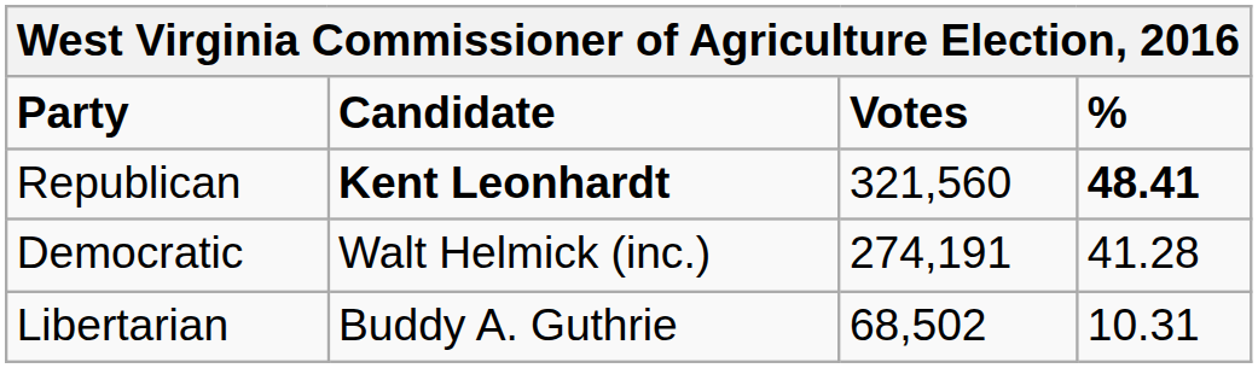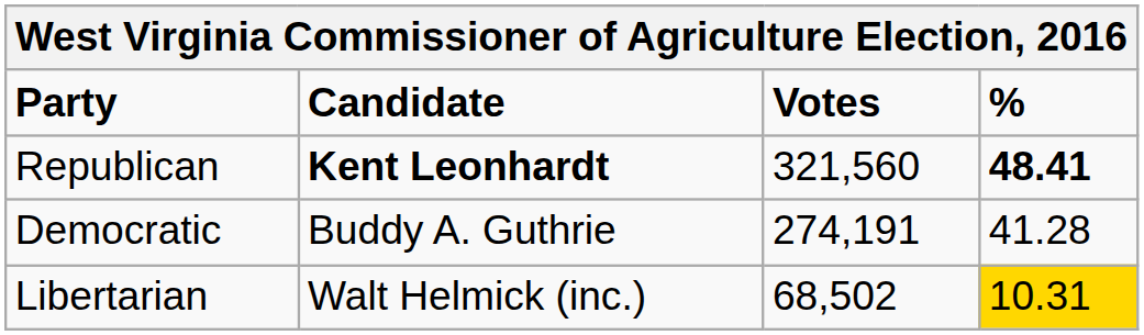 <table class="wikitable">
 <tr>
 <th colspan="4">West Virginia Commissioner of Agriculture Election, 2016</th>
 </tr>
 <tr>
 <td><strong>Party</strong></td>
 <td><strong>Candidate</strong></td>
 <td><strong>Votes</strong></td>
 <td><strong>%</strong></td>
 </tr>
 <tr>
 <td>Republican</td>
 <td><strong>Kent Leonhardt</strong></td>
 <td>321,560</td>
 <td><strong>48.41</strong></td>
 </tr>
 <tr>
 <td>Democratic</td>
-<td>Walt Helmick (inc.)</td>
+<td>Buddy A. Guthrie</td>
 <td>274,191</td>
 <td>41.28</td>
 </tr>
 <tr>
 <td>Libertarian</td>
-<td>Buddy A. Guthrie</td>
+<td>Walt Helmick (inc.)</td>
 <td>68,502</td>
-<td>10.31</td>
+<td style="background: gold;">10.31</td>
 </tr>
 </table>
